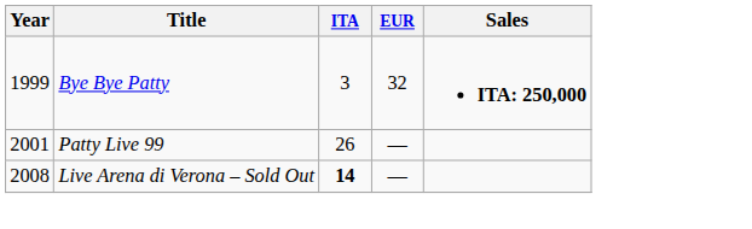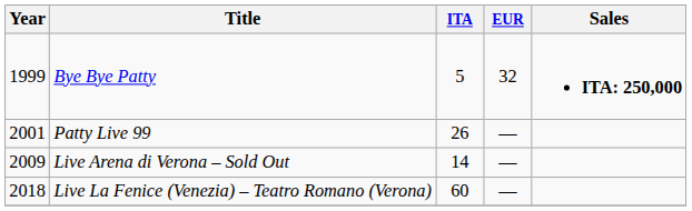 <table class="wikitable">
 <tr>
 <th>Year</th>
 <th>Title</th>
 <th width="35"><small><a href='#'>ITA</a></small><br></th>
 <th width="35"><small><a href='#'>EUR</a></small><br></th>
 <th>Sales</th>
 </tr>
 <tr>
 <td>1999</td>
 <td><em><a href='#'>Bye Bye Patty</a></em></td>
-<td align="center">3</td>
+<td align="center">5</td>
 <td align="center">32</td>
 <td><strong><br><ul><li>ITA: 250,000</li></ul></strong></td>
 </tr>
 <tr>
 <td>2001</td>
 <td><em>Patty Live 99</em></td>
 <td align="center">26</td>
 <td align="center">—</td>
 <td></td>
 </tr>
 <tr>
-<td>2008</td>
+<td>2009</td>
 <td><em>Live Arena di Verona – Sold Out</em></td>
-<td align="center"><strong>14</strong></td>
+<td align="center">14</td>
+<td align="center">—</td>
+<td></td>
+</tr>
+<tr>
+<td>2018</td>
+<td><em>Live La Fenice (Venezia) – Teatro Romano (Verona)</em></td>
+<td align="center">60</td>
 <td align="center">—</td>
 <td></td>
 </tr>
 <tr>
 </tr>
 </table>
